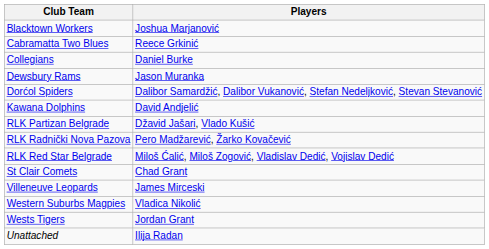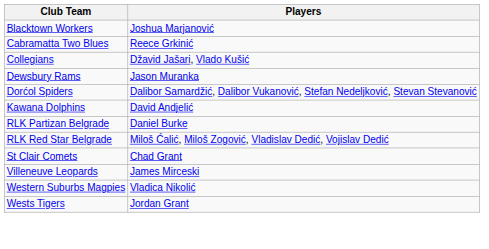 <table class="wikitable">
 <tr>
 <th>Club Team</th>
 <th>Players</th>
 </tr>
 <tr>
 <td> <a href='#'>Blacktown Workers</a></td>
 <td> <a href='#'>Joshua Marjanović</a></td>
 </tr>
 <tr>
 <td> <a href='#'>Cabramatta Two Blues</a></td>
 <td> <a href='#'>Reece Grkinić</a></td>
 </tr>
 <tr>
 <td> <a href='#'>Collegians</a></td>
-<td> <a href='#'>Daniel Burke</a></td>
+<td> <a href='#'>Džavid Jašari</a>, <a href='#'>Vlado Kušić</a></td>
 </tr>
 <tr>
 <td> <a href='#'>Dewsbury Rams</a></td>
 <td> <a href='#'>Jason Muranka</a></td>
 </tr>
 <tr>
 <td> <a href='#'>Dorćol Spiders</a></td>
 <td> <a href='#'>Dalibor Samardžić</a>, <a href='#'>Dalibor Vukanović</a>, <a href='#'>Stefan Nedeljković</a>, <a href='#'>Stevan Stevanović</a></td>
 </tr>
 <tr>
 <td> <a href='#'>Kawana Dolphins</a></td>
 <td> <a href='#'>David Andjelić</a></td>
 </tr>
 <tr>
 <td> <a href='#'>RLK Partizan Belgrade</a></td>
-<td> <a href='#'>Džavid Jašari</a>, <a href='#'>Vlado Kušić</a></td>
-</tr>
-<tr>
-<td> <a href='#'>RLK Radnički Nova Pazova</a></td>
-<td> <a href='#'>Pero Madžarević</a>, <a href='#'>Žarko Kovačević</a></td>
+<td> <a href='#'>Daniel Burke</a></td>
 </tr>
 <tr>
 <td> <a href='#'>RLK Red Star Belgrade</a></td>
 <td> <a href='#'>Miloš Ćalić</a>, <a href='#'>Miloš Zogović</a>, <a href='#'>Vladislav Dedić</a>, <a href='#'>Vojislav Dedić</a></td>
 </tr>
 <tr>
 <td> <a href='#'>St Clair Comets</a></td>
 <td> <a href='#'>Chad Grant</a></td>
 </tr>
 <tr>
 <td> <a href='#'>Villeneuve Leopards</a></td>
 <td> <a href='#'>James Mirceski</a></td>
 </tr>
 <tr>
 <td> <a href='#'>Western Suburbs Magpies</a></td>
 <td> <a href='#'>Vladica Nikolić</a></td>
 </tr>
 <tr>
 <td> <a href='#'>Wests Tigers</a></td>
 <td> <a href='#'>Jordan Grant</a></td>
 </tr>
-<tr>
-<td><em>Unattached</em></td>
-<td> <a href='#'>Ilija Radan</a></td>
-</tr>
 </table>
